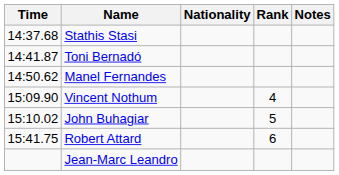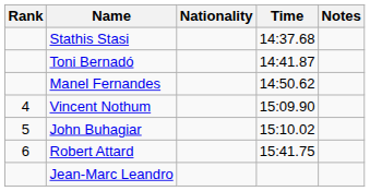 <table class="wikitable sortable" style="text-align:center; font-size:95%">
 <tr>
-<th>Time</th>
+<th>Rank</th>
 <th>Name</th>
 <th>Nationality</th>
-<th>Rank</th>
+<th>Time</th>
 <th>Notes</th>
 </tr>
 <tr>
-<td>14:37.68</td>
+<td></td>
 <td align=left><a href='#'>Stathis Stasi</a></td>
 <td align=left></td>
-<td></td>
+<td>14:37.68</td>
 <td></td>
 </tr>
 <tr>
-<td>14:41.87</td>
+<td></td>
 <td align=left><a href='#'>Toni Bernadó</a></td>
 <td align=left></td>
-<td></td>
+<td>14:41.87</td>
 <td></td>
 </tr>
 <tr>
-<td>14:50.62</td>
+<td></td>
 <td align=left><a href='#'>Manel Fernandes</a></td>
 <td align=left></td>
-<td></td>
+<td>14:50.62</td>
 <td></td>
 </tr>
 <tr>
-<td>15:09.90</td>
+<td>4</td>
 <td align=left><a href='#'>Vincent Nothum</a></td>
 <td align=left></td>
-<td>4</td>
+<td>15:09.90</td>
 <td></td>
 </tr>
 <tr>
-<td>15:10.02</td>
+<td>5</td>
 <td align=left><a href='#'>John Buhagiar</a></td>
 <td align=left></td>
-<td>5</td>
+<td>15:10.02</td>
 <td></td>
 </tr>
 <tr>
-<td>15:41.75</td>
+<td>6</td>
 <td align=left><a href='#'>Robert Attard</a></td>
 <td align=left></td>
-<td>6</td>
+<td>15:41.75</td>
 <td></td>
 </tr>
 <tr>
 <td></td>
 <td align=left><a href='#'>Jean-Marc Leandro</a></td>
 <td align=left></td>
 <td></td>
 <td></td>
 </tr>
 </table>
